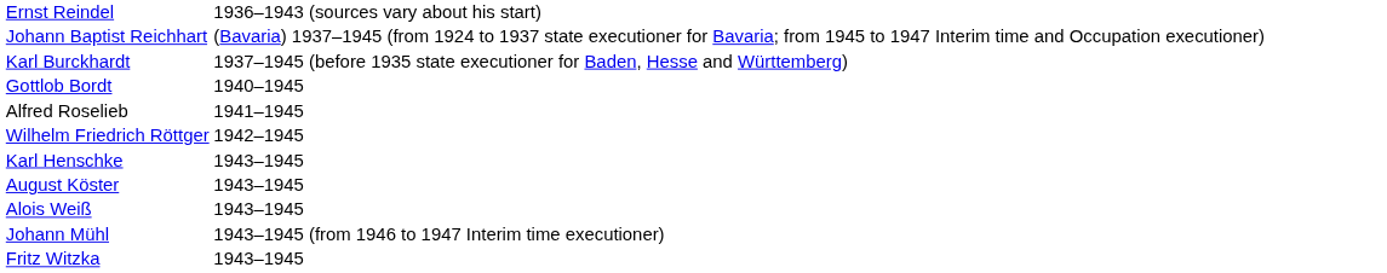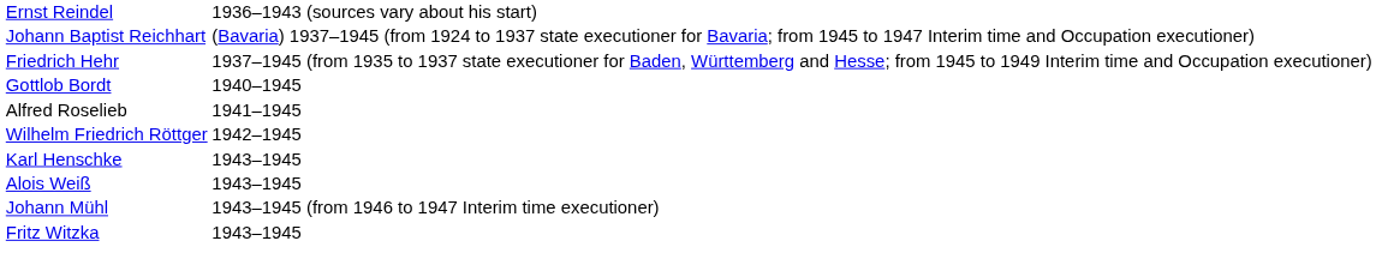 <table>
 <tr>
 <td><a href='#'>Ernst Reindel</a></td>
 <td>1936–1943 (sources vary about his start)</td>
 </tr>
 <tr>
 <td><a href='#'>Johann Baptist Reichhart</a></td>
 <td>(<a href='#'>Bavaria</a>) 1937–1945 (from 1924 to 1937 state executioner for <a href='#'>Bavaria</a>; from 1945 to 1947 Interim time and Occupation executioner)</td>
 </tr>
 <tr>
-<td><a href='#'>Karl Burckhardt</a></td>
-<td>1937–1945 (before 1935 state executioner for <a href='#'>Baden</a>, <a href='#'>Hesse</a> and <a href='#'>Württemberg</a>)</td>
+<td><a href='#'>Friedrich Hehr</a></td>
+<td>1937–1945 (from 1935 to 1937 state executioner for <a href='#'>Baden</a>, <a href='#'>Württemberg</a> and <a href='#'>Hesse</a>; from 1945 to 1949 Interim time and Occupation executioner)</td>
 </tr>
 <tr>
 <td><a href='#'>Gottlob Bordt</a></td>
 <td>1940–1945</td>
 </tr>
 <tr>
 <td>Alfred Roselieb</td>
 <td>1941–1945</td>
 </tr>
 <tr>
 <td><a href='#'>Wilhelm Friedrich Röttger</a></td>
 <td>1942–1945</td>
 </tr>
 <tr>
 <td><a href='#'>Karl Henschke</a></td>
 <td>1943–1945</td>
 </tr>
 <tr>
-<td><a href='#'>August Köster</a></td>
-<td>1943–1945</td>
-</tr>
-<tr>
 <td><a href='#'>Alois Weiß</a></td>
 <td>1943–1945</td>
 </tr>
 <tr>
 <td><a href='#'>Johann Mühl</a></td>
 <td>1943–1945 (from 1946 to 1947 Interim time executioner)</td>
 </tr>
 <tr>
 <td><a href='#'>Fritz Witzka</a></td>
 <td>1943–1945</td>
 </tr>
 <tr>
 </tr>
 </table>
